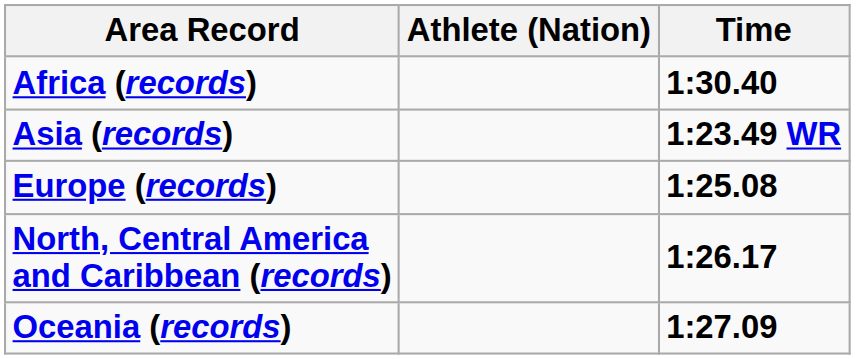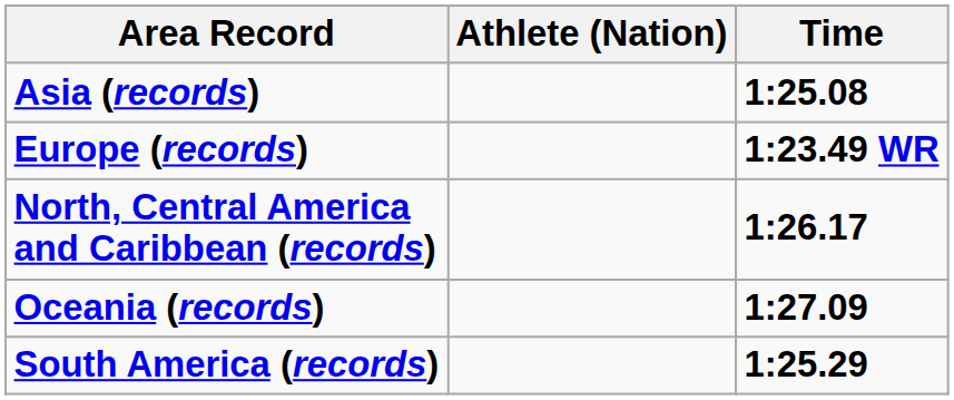 <table class="wikitable">
 <tr>
 <th>Area Record</th>
 <th>Athlete (Nation)</th>
 <th>Time</th>
 </tr>
 <tr>
-<td><strong><a href='#'>Africa</a> (<em><a href='#'>records</a></em>)</strong></td>
-<td></td>
-<td><strong>1:30.40</strong></td>
-</tr>
-<tr>
 <td><strong><a href='#'>Asia</a> (<em><a href='#'>records</a></em>)</strong></td>
 <td></td>
-<td><strong>1:23.49 <a href='#'><abbr>WR</abbr></a></strong></td>
+<td><strong>1:25.08</strong></td>
 </tr>
 <tr>
 <td><strong><a href='#'>Europe</a> (<em><a href='#'>records</a></em>)</strong></td>
 <td></td>
-<td><strong>1:25.08</strong></td>
+<td><strong>1:23.49 <a href='#'><abbr>WR</abbr></a></strong></td>
 </tr>
 <tr>
 <td><strong><a href='#'>North, Central America</a></strong><br><strong><a href='#'>and Caribbean</a> (<em><a href='#'>records</a></em>)</strong></td>
 <td></td>
 <td><strong>1:26.17</strong></td>
 </tr>
 <tr>
 <td><strong><a href='#'>Oceania</a> (<em><a href='#'>records</a></em>)</strong></td>
 <td></td>
 <td><strong>1:27.09</strong></td>
 </tr>
+<tr>
+<td><strong><a href='#'>South America</a> (<em><a href='#'>records</a></em>)</strong></td>
+<td></td>
+<td><strong>1:25.29</strong></td>
+</tr>
 </table>
